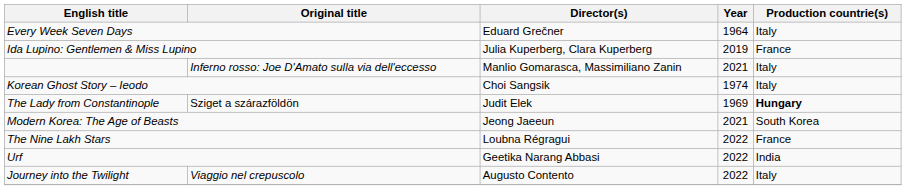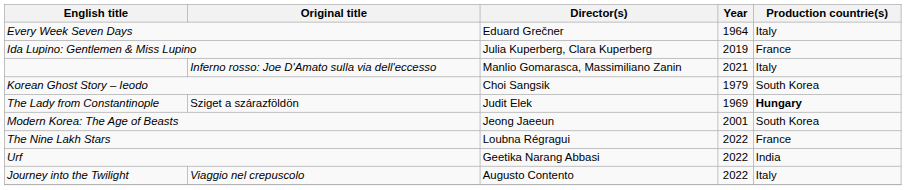 <table class="sortable wikitable" style="width:100%; margin-bottom:4px" cellpadding="5">
 <tr>
 <th scope="col">English title</th>
 <th scope="col">Original title</th>
 <th scope="col">Director(s)</th>
 <th scope="col">Year</th>
 <th scope="col">Production countrie(s)</th>
 </tr>
 <tr>
 <td colspan="2"><em>Every Week Seven Days</em></td>
 <td>Eduard Grečner</td>
 <td align="center">1964</td>
 <td>Italy</td>
 </tr>
 <tr>
 <td colspan="2"><em>Ida Lupino: Gentlemen & Miss Lupino</em></td>
 <td>Julia Kuperberg, Clara Kuperberg</td>
 <td align="center">2019</td>
 <td>France</td>
 </tr>
 <tr>
 <td></td>
 <td><em>Inferno rosso: Joe D'Amato sulla via dell'eccesso</em></td>
 <td>Manlio Gomarasca, Massimiliano Zanin</td>
 <td align="center">2021</td>
 <td>Italy</td>
 </tr>
 <tr>
 <td colspan="2"><em>Korean Ghost Story – Ieodo</em></td>
 <td>Choi Sangsik</td>
-<td align="center">1974</td>
-<td>Italy</td>
+<td align="center">1979</td>
+<td>South Korea</td>
 </tr>
 <tr>
 <td><em>The Lady from Constantinople</em></td>
 <td>Sziget a szárazföldön</td>
 <td>Judit Elek</td>
 <td align="center">1969</td>
 <td><strong>Hungary</strong></td>
 </tr>
 <tr>
 <td colspan="2"><em>Modern Korea: The Age of Beasts</em></td>
 <td>Jeong Jaeeun</td>
-<td align="center">2021</td>
+<td align="center">2001</td>
 <td>South Korea</td>
 </tr>
 <tr>
 <td colspan="2"><em>The Nine Lakh Stars</em></td>
 <td>Loubna Régragui</td>
 <td align="center">2022</td>
 <td>France</td>
 </tr>
 <tr>
 <td colspan="2"><em>Urf</em></td>
 <td>Geetika Narang Abbasi</td>
 <td align="center">2022</td>
 <td>India</td>
 </tr>
 <tr>
 <td><em>Journey into the Twilight</em></td>
 <td><em>Viaggio nel crepuscolo</em></td>
 <td>Augusto Contento</td>
 <td align="center">2022</td>
 <td>Italy</td>
 </tr>
 <tr>
 </tr>
 </table>
